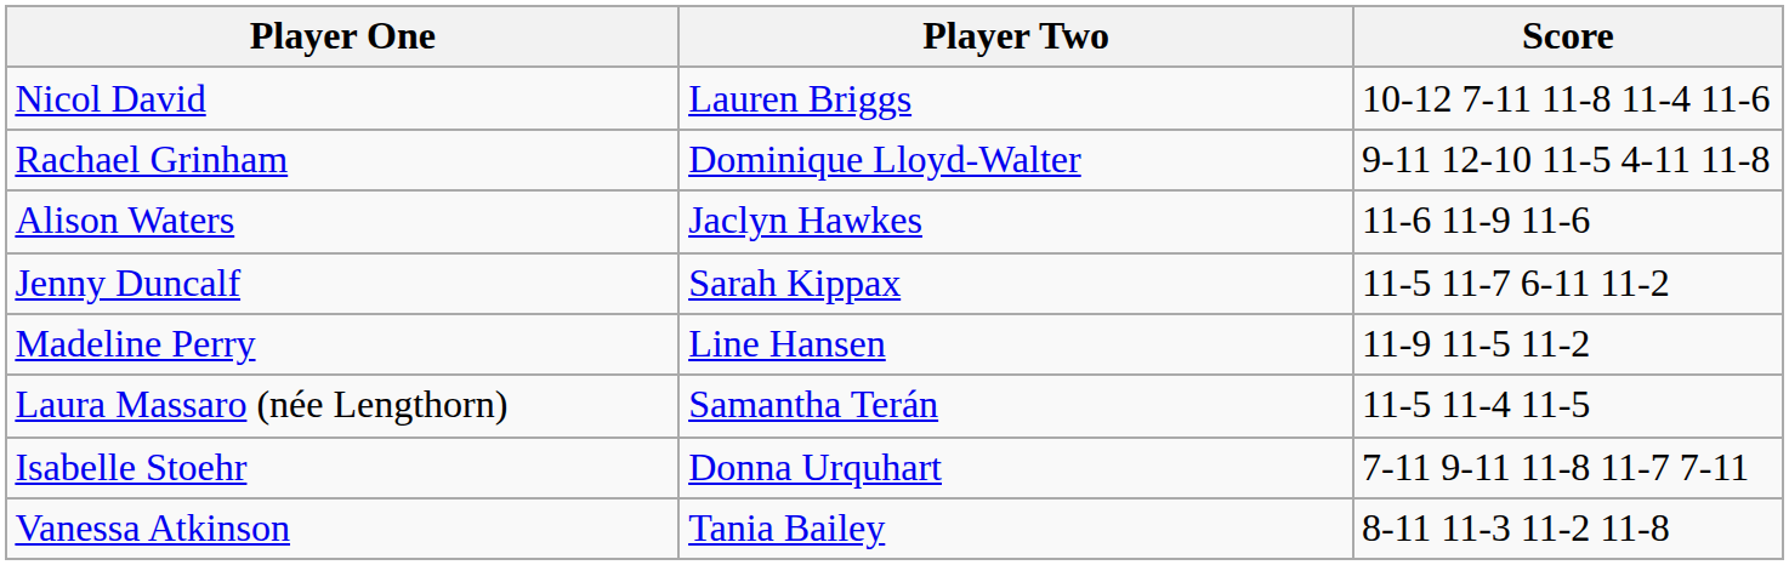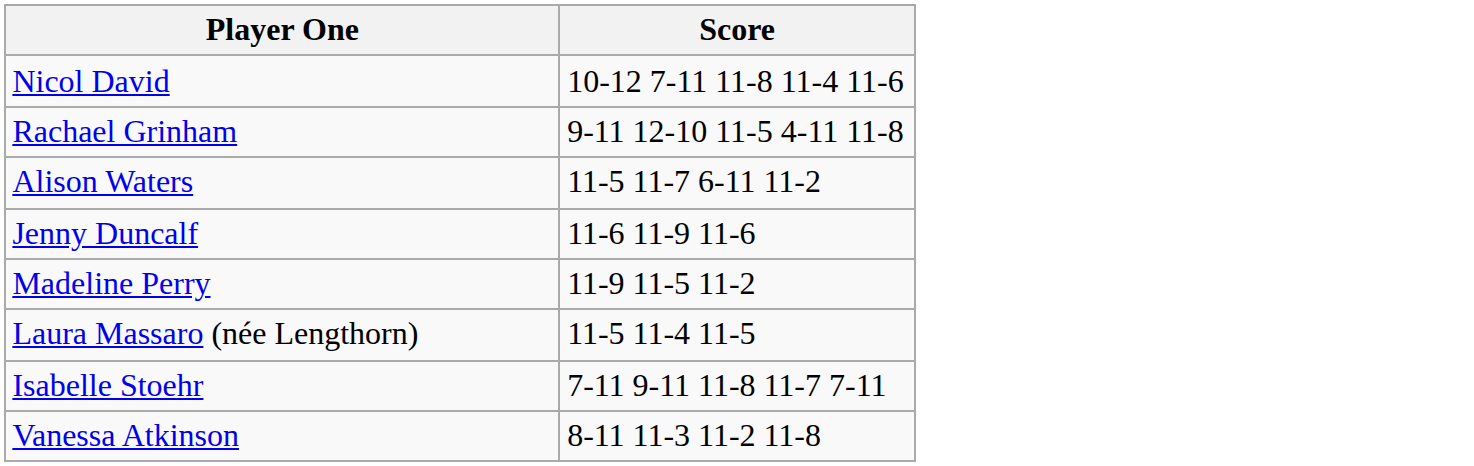 <table class="wikitable">
 <tr>
 <th width=270>Player One</th>
-<th width=270>Player Two</th>
 <th width=170>Score</th>
 </tr>
 <tr>
 <td> <a href='#'>Nicol David</a></td>
-<td> <a href='#'>Lauren Briggs</a></td>
 <td>10-12 7-11 11-8 11-4 11-6</td>
 </tr>
 <tr>
 <td> <a href='#'>Rachael Grinham</a></td>
-<td> <a href='#'>Dominique Lloyd-Walter</a></td>
 <td>9-11 12-10 11-5 4-11 11-8</td>
 </tr>
 <tr>
 <td> <a href='#'>Alison Waters</a></td>
-<td> <a href='#'>Jaclyn Hawkes</a></td>
+<td>11-5 11-7 6-11 11-2</td>
+</tr>
+<tr>
+<td> <a href='#'>Jenny Duncalf</a></td>
 <td>11-6 11-9 11-6</td>
 </tr>
 <tr>
-<td> <a href='#'>Jenny Duncalf</a></td>
-<td> <a href='#'>Sarah Kippax</a></td>
-<td>11-5 11-7 6-11 11-2</td>
-</tr>
-<tr>
 <td> <a href='#'>Madeline Perry</a></td>
-<td> <a href='#'>Line Hansen</a></td>
 <td>11-9 11-5 11-2</td>
 </tr>
 <tr>
 <td> <a href='#'>Laura Massaro</a> (née Lengthorn)</td>
-<td> <a href='#'>Samantha Terán</a></td>
 <td>11-5 11-4 11-5</td>
 </tr>
 <tr>
 <td> <a href='#'>Isabelle Stoehr</a></td>
-<td> <a href='#'>Donna Urquhart</a></td>
 <td>7-11 9-11 11-8 11-7 7-11</td>
 </tr>
 <tr>
 <td> <a href='#'>Vanessa Atkinson</a></td>
-<td> <a href='#'>Tania Bailey</a></td>
 <td>8-11 11-3 11-2 11-8</td>
 </tr>
 </table>
